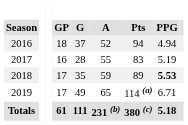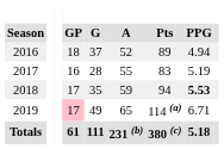 <table BORDER="0" CELLPADDING="3" CELLSPACING="0">
 <tr ALIGN="center" bgcolor="#e0e0e0">
 <th colspan="1" bgcolor="#ffffff"> </th>
 <th rowspan="99" bgcolor="#ffffff"> </th>
 <th rowspan="99" bgcolor="#ffffff"> </th>
 </tr>
 <tr ALIGN="center" bgcolor="#e0e0e0">
 <th>Season</th>
 <th>GP</th>
 <th>G</th>
 <th>A</th>
 <th>Pts</th>
 <th>PPG</th>
 <th></th>
 </tr>
 <tr ALIGN="center" bgcolor="#f0f0f0">
 <td>2016</td>
 <td>18</td>
 <td>37</td>
 <td>52</td>
-<td>94</td>
+<td>89</td>
 <td>4.94</td>
 <td></td>
 </tr>
 <tr ALIGN="center">
 <td>2017</td>
 <td>16</td>
 <td>28</td>
 <td>55</td>
 <td>83</td>
 <td>5.19</td>
 <td></td>
 </tr>
 <tr ALIGN="center" bgcolor="#f0f0f0">
 <td>2018</td>
 <td>17</td>
 <td>35</td>
 <td>59</td>
-<td>89</td>
+<td>94</td>
 <td><strong>5.53</strong></td>
 <td></td>
 </tr>
 <tr ALIGN="center">
 <td>2019</td>
-<td>17</td>
+<td style="background: pink;">17</td>
 <td>49</td>
 <td>65</td>
 <td>114 <sup><strong><em>(a)</em></strong></sup></td>
 <td>6.71</td>
 <td></td>
 </tr>
 <tr ALIGN="center" bgcolor="#e0e0e0">
 <th colspan="1.5">Totals</th>
 <th>61</th>
 <th>111</th>
 <th>231  <sup><strong><em>(b)</em></strong></sup></th>
 <th>380  <sup><strong><em>(c)</em></strong></sup></th>
 <th>5.18</th>
 <th></th>
 </tr>
 </table>
